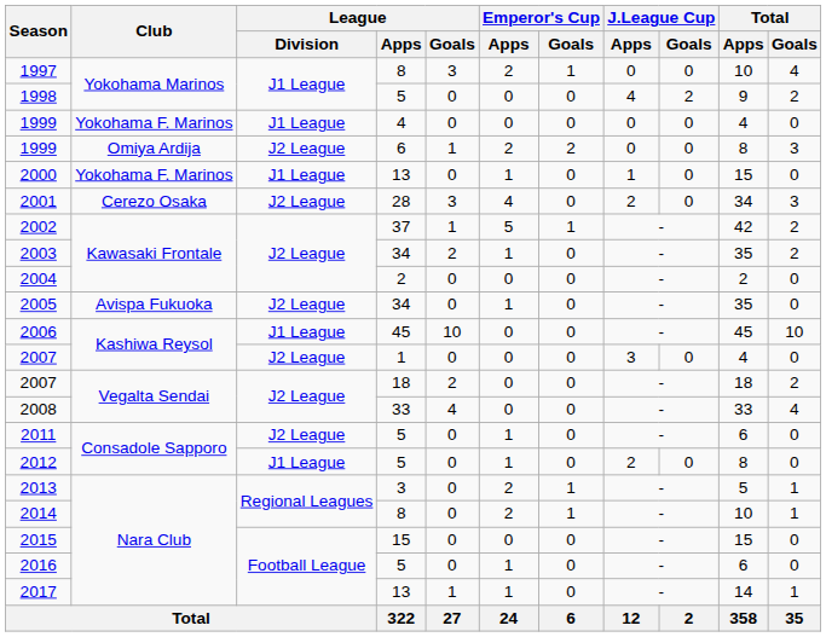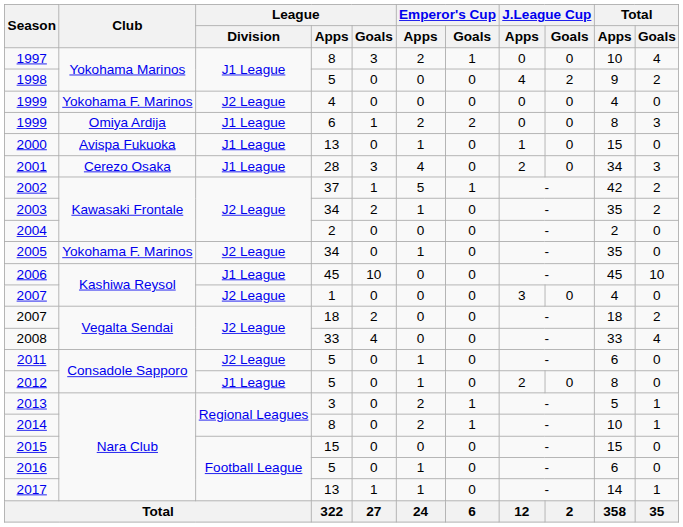 <table class="wikitable" style="text-align:center;">
 <tr>
 <th rowspan=2>Season</th>
 <th rowspan=2>Club</th>
 <th colspan=3>League</th>
 <th colspan=2><a href='#'>Emperor's Cup</a></th>
 <th colspan=2><a href='#'>J.League Cup</a></th>
 <th colspan=2>Total</th>
 </tr>
 <tr>
 <th>Division</th>
 <th>Apps</th>
 <th>Goals</th>
 <th>Apps</th>
 <th>Goals</th>
 <th>Apps</th>
 <th>Goals</th>
 <th>Apps</th>
 <th>Goals</th>
 </tr>
 <tr>
 <td><a href='#'>1997</a></td>
 <td rowspan="2"><a href='#'>Yokohama Marinos</a></td>
 <td rowspan="2"><a href='#'>J1 League</a></td>
 <td>8</td>
 <td>3</td>
 <td>2</td>
 <td>1</td>
 <td>0</td>
 <td>0</td>
 <td>10</td>
 <td>4</td>
 </tr>
 <tr>
 <td><a href='#'>1998</a></td>
 <td>5</td>
 <td>0</td>
 <td>0</td>
 <td>0</td>
 <td>4</td>
 <td>2</td>
 <td>9</td>
 <td>2</td>
 </tr>
 <tr>
 <td><a href='#'>1999</a></td>
 <td><a href='#'>Yokohama F. Marinos</a></td>
-<td><a href='#'>J1 League</a></td>
+<td><a href='#'>J2 League</a></td>
 <td>4</td>
 <td>0</td>
 <td>0</td>
 <td>0</td>
 <td>0</td>
 <td>0</td>
 <td>4</td>
 <td>0</td>
 </tr>
 <tr>
 <td><a href='#'>1999</a></td>
 <td><a href='#'>Omiya Ardija</a></td>
-<td><a href='#'>J2 League</a></td>
+<td><a href='#'>J1 League</a></td>
 <td>6</td>
 <td>1</td>
 <td>2</td>
 <td>2</td>
 <td>0</td>
 <td>0</td>
 <td>8</td>
 <td>3</td>
 </tr>
 <tr>
 <td><a href='#'>2000</a></td>
-<td><a href='#'>Yokohama F. Marinos</a></td>
+<td><a href='#'>Avispa Fukuoka</a></td>
 <td><a href='#'>J1 League</a></td>
 <td>13</td>
 <td>0</td>
 <td>1</td>
 <td>0</td>
 <td>1</td>
 <td>0</td>
 <td>15</td>
 <td>0</td>
 </tr>
 <tr>
 <td><a href='#'>2001</a></td>
 <td><a href='#'>Cerezo Osaka</a></td>
-<td><a href='#'>J2 League</a></td>
+<td><a href='#'>J1 League</a></td>
 <td>28</td>
 <td>3</td>
 <td>4</td>
 <td>0</td>
 <td>2</td>
 <td>0</td>
 <td>34</td>
 <td>3</td>
 </tr>
 <tr>
 <td><a href='#'>2002</a></td>
 <td rowspan="3"><a href='#'>Kawasaki Frontale</a></td>
 <td rowspan="3"><a href='#'>J2 League</a></td>
 <td>37</td>
 <td>1</td>
 <td>5</td>
 <td>1</td>
 <td colspan="2">-</td>
 <td>42</td>
 <td>2</td>
 </tr>
 <tr>
 <td><a href='#'>2003</a></td>
 <td>34</td>
 <td>2</td>
 <td>1</td>
 <td>0</td>
 <td colspan="2">-</td>
 <td>35</td>
 <td>2</td>
 </tr>
 <tr>
 <td><a href='#'>2004</a></td>
 <td>2</td>
 <td>0</td>
 <td>0</td>
 <td>0</td>
 <td colspan="2">-</td>
 <td>2</td>
 <td>0</td>
 </tr>
 <tr>
 <td><a href='#'>2005</a></td>
-<td><a href='#'>Avispa Fukuoka</a></td>
+<td><a href='#'>Yokohama F. Marinos</a></td>
 <td><a href='#'>J2 League</a></td>
 <td>34</td>
 <td>0</td>
 <td>1</td>
 <td>0</td>
 <td colspan="2">-</td>
 <td>35</td>
 <td>0</td>
 </tr>
 <tr>
 <td><a href='#'>2006</a></td>
 <td rowspan="2"><a href='#'>Kashiwa Reysol</a></td>
 <td><a href='#'>J1 League</a></td>
 <td>45</td>
 <td>10</td>
 <td>0</td>
 <td>0</td>
 <td colspan="2">-</td>
 <td>45</td>
 <td>10</td>
 </tr>
 <tr>
 <td><a href='#'>2007</a></td>
 <td><a href='#'>J2 League</a></td>
 <td>1</td>
 <td>0</td>
 <td>0</td>
 <td>0</td>
 <td>3</td>
 <td>0</td>
 <td>4</td>
 <td>0</td>
 </tr>
 <tr>
 <td>2007</td>
 <td rowspan="2"><a href='#'>Vegalta Sendai</a></td>
 <td rowspan="2"><a href='#'>J2 League</a></td>
 <td>18</td>
 <td>2</td>
 <td>0</td>
 <td>0</td>
 <td colspan="2">-</td>
 <td>18</td>
 <td>2</td>
 </tr>
 <tr>
 <td>2008</td>
 <td>33</td>
 <td>4</td>
 <td>0</td>
 <td>0</td>
 <td colspan="2">-</td>
 <td>33</td>
 <td>4</td>
 </tr>
 <tr>
 <td><a href='#'>2011</a></td>
 <td rowspan="2"><a href='#'>Consadole Sapporo</a></td>
 <td><a href='#'>J2 League</a></td>
 <td>5</td>
 <td>0</td>
 <td>1</td>
 <td>0</td>
 <td colspan="2">-</td>
 <td>6</td>
 <td>0</td>
 </tr>
 <tr>
 <td><a href='#'>2012</a></td>
 <td><a href='#'>J1 League</a></td>
 <td>5</td>
 <td>0</td>
 <td>1</td>
 <td>0</td>
 <td>2</td>
 <td>0</td>
 <td>8</td>
 <td>0</td>
 </tr>
 <tr>
 <td><a href='#'>2013</a></td>
 <td rowspan="5"><a href='#'>Nara Club</a></td>
 <td rowspan="2"><a href='#'>Regional Leagues</a></td>
 <td>3</td>
 <td>0</td>
 <td>2</td>
 <td>1</td>
 <td colspan="2">-</td>
 <td>5</td>
 <td>1</td>
 </tr>
 <tr>
 <td><a href='#'>2014</a></td>
 <td>8</td>
 <td>0</td>
 <td>2</td>
 <td>1</td>
 <td colspan="2">-</td>
 <td>10</td>
 <td>1</td>
 </tr>
 <tr>
 <td><a href='#'>2015</a></td>
 <td rowspan="3"><a href='#'>Football League</a></td>
 <td>15</td>
 <td>0</td>
 <td>0</td>
 <td>0</td>
 <td colspan="2">-</td>
 <td>15</td>
 <td>0</td>
 </tr>
 <tr>
 <td><a href='#'>2016</a></td>
 <td>5</td>
 <td>0</td>
 <td>1</td>
 <td>0</td>
 <td colspan="2">-</td>
 <td>6</td>
 <td>0</td>
 </tr>
 <tr>
 <td><a href='#'>2017</a></td>
 <td>13</td>
 <td>1</td>
 <td>1</td>
 <td>0</td>
 <td colspan="2">-</td>
 <td>14</td>
 <td>1</td>
 </tr>
 <tr>
 <th colspan=3>Total</th>
 <th>322</th>
 <th>27</th>
 <th>24</th>
 <th>6</th>
 <th>12</th>
 <th>2</th>
 <th>358</th>
 <th>35</th>
 </tr>
 </table>
